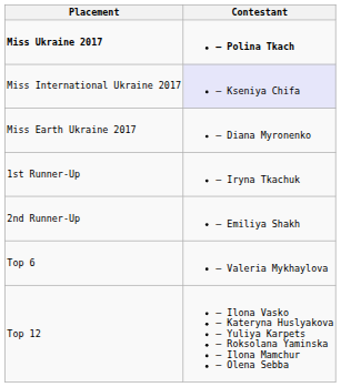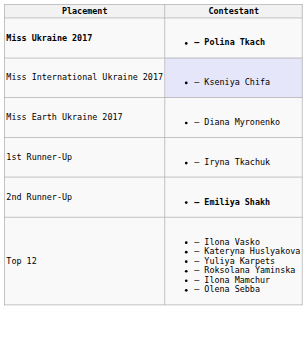 <table class="wikitable sortable" style="font-size: 95%;">
 <tr>
 <th>Placement</th>
 <th>Contestant</th>
 </tr>
 <tr>
 <td><strong>Miss Ukraine 2017</strong></td>
 <td><br><ul><li><strong> – Polina Tkach</strong></li></ul></td>
 </tr>
 <tr>
 <td>Miss International Ukraine 2017</td>
 <td style="background: lavender;"><br><ul><li> – Kseniya Chifa</li></ul></td>
 </tr>
 <tr>
 <td>Miss Earth Ukraine 2017</td>
 <td><br><ul><li> – Diana Myronenko</li></ul></td>
 </tr>
 <tr>
 <td>1st Runner-Up</td>
 <td><br><ul><li> – Iryna Tkachuk</li></ul></td>
 </tr>
 <tr>
 <td>2nd Runner-Up</td>
-<td><br><ul><li> – Emiliya Shakh</li></ul></td>
-</tr>
-<tr>
-<td>Top 6</td>
-<td><br><ul><li> – Valeria Mykhaylova</li></ul></td>
+<td><strong><br><ul><li> – Emiliya Shakh</li></ul></strong></td>
 </tr>
 <tr>
 <td>Top 12</td>
 <td><br><ul><li> – Ilona Vasko</li><li> – Kateryna Huslyakova</li><li> – Yuliya Karpets</li><li> – Roksolana Yaminska</li><li> – Ilona Mamchur</li><li> – Olena Sebba</li></ul></td>
 </tr>
 </table>
